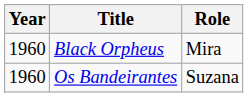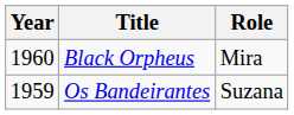 <table class="wikitable sortable">
 <tr>
 <th>Year</th>
 <th>Title</th>
 <th>Role</th>
 </tr>
 <tr>
 <td>1960</td>
 <td><em><a href='#'>Black Orpheus</a></em></td>
 <td>Mira</td>
 </tr>
 <tr>
-<td>1960</td>
+<td>1959</td>
 <td><em><a href='#'>Os Bandeirantes</a></em></td>
 <td>Suzana</td>
 </tr>
 </table>
